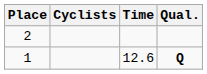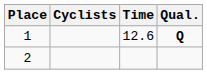 <table class=wikitable style="text-align:center">
 <tr>
 <th>Place</th>
 <th>Cyclists</th>
 <th>Time</th>
 <th>Qual.</th>
 </tr>
 <tr>
+<td>1</td>
+<td align=left> <br> </td>
+<td>12.6</td>
+<td><strong>Q</strong></td>
+</tr>
+<tr>
 <td>2</td>
 <td align=left> <br> </td>
 <td></td>
 <td></td>
 </tr>
-<tr>
-<td>1</td>
-<td align=left> <br> </td>
-<td>12.6</td>
-<td><strong>Q</strong></td>
-</tr>
 </table>
